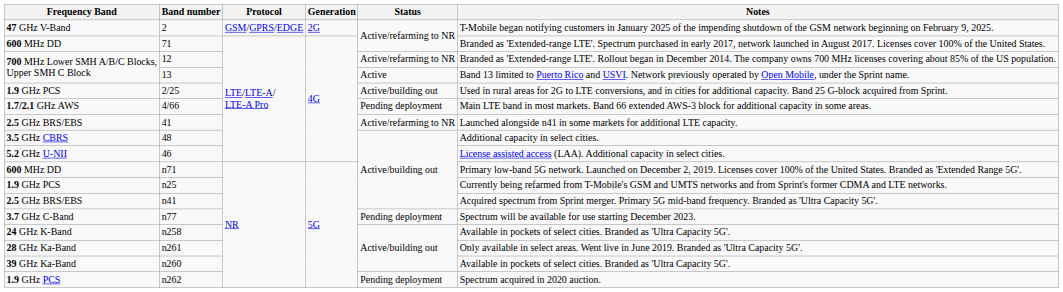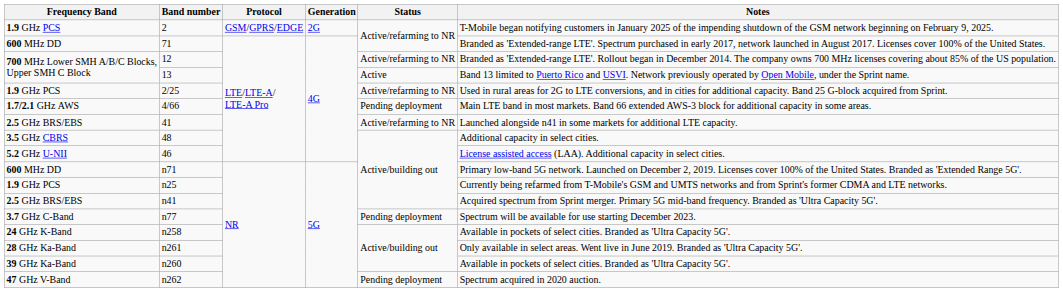 <table class="wikitable sortable">
 <tr>
 <th>Frequency Band</th>
 <th>Band number</th>
 <th>Protocol</th>
 <th>Generation</th>
 <th>Status</th>
 <th>Notes</th>
 </tr>
 <tr>
-<td><strong>47</strong> GHz V-Band</td>
+<td><strong>1.9</strong> GHz <a href='#'>PCS</a></td>
 <td>2</td>
 <td><a href='#'>GSM</a>/<a href='#'>GPRS</a>/<a href='#'>EDGE</a></td>
 <td><a href='#'>2G</a></td>
 <td rowspan="2">Active/refarming to NR</td>
 <td>T-Mobile began notifying customers in January 2025 of the impending shutdown of the GSM network beginning on February 9, 2025.</td>
 </tr>
 <tr>
 <td><strong>600</strong> MHz DD</td>
 <td>71</td>
 <td rowspan="8"><a href='#'>LTE</a>/<a href='#'>LTE-A</a>/<br><a href='#'>LTE-A Pro</a></td>
 <td rowspan="8"><a href='#'>4G</a></td>
 <td>Branded as 'Extended-range LTE'. Spectrum purchased in early 2017, network launched in August 2017. Licenses cover 100% of the United States.</td>
 </tr>
 <tr>
 <td rowspan="2"><strong>700</strong> MHz Lower SMH A/B/C Blocks,<br> Upper SMH C Block</td>
 <td>12</td>
 <td>Active/refarming to NR</td>
 <td>Branded as 'Extended-range LTE'. Rollout began in December 2014. The company owns 700 MHz licenses covering about 85% of the US population.</td>
 </tr>
 <tr>
 <td>13</td>
 <td>Active</td>
 <td>Band 13 limited to <a href='#'>Puerto Rico</a> and <a href='#'>USVI</a>. Network previously operated by <a href='#'>Open Mobile</a>, under the Sprint name.</td>
 </tr>
 <tr>
 <td><strong>1.9</strong> GHz PCS</td>
 <td>2/25</td>
-<td>Active/building out</td>
+<td>Active/refarming to NR</td>
 <td>Used in rural areas for 2G to LTE conversions, and in cities for additional capacity. Band 25 G-block acquired from Sprint.</td>
 </tr>
 <tr>
 <td><strong>1.7/2.1</strong> GHz AWS</td>
 <td>4/66</td>
 <td>Pending deployment</td>
 <td>Main LTE band in most markets. Band 66 extended AWS-3 block for additional capacity in some areas.</td>
 </tr>
 <tr>
 <td><strong>2.5</strong> GHz BRS/EBS</td>
 <td>41</td>
 <td>Active/refarming to NR</td>
 <td>Launched alongside n41 in some markets for additional LTE capacity.</td>
 </tr>
 <tr>
 <td><strong>3.5</strong> GHz <a href='#'>CBRS</a></td>
 <td>48</td>
 <td rowspan="5">Active/building out</td>
 <td>Additional capacity in select cities.</td>
 </tr>
 <tr>
 <td><strong>5.2</strong> GHz <a href='#'>U-NII</a></td>
 <td>46</td>
 <td><a href='#'>License assisted access</a> (LAA). Additional capacity in select cities.</td>
 </tr>
 <tr>
 <td><strong>600</strong> MHz DD</td>
 <td>n71</td>
 <td rowspan="9"><a href='#'>NR</a></td>
 <td rowspan="9"><a href='#'>5G</a></td>
 <td>Primary low-band 5G network. Launched on December 2, 2019. Licenses cover 100% of the United States. Branded as 'Extended Range 5G'.</td>
 </tr>
 <tr>
 <td><strong>1.9</strong> GHz PCS</td>
 <td>n25</td>
 <td>Currently being refarmed from T-Mobile's GSM and UMTS networks and from Sprint's former CDMA and LTE networks.</td>
 </tr>
 <tr>
 <td><strong>2.5</strong> GHz BRS/EBS</td>
 <td>n41</td>
 <td>Acquired spectrum from Sprint merger. Primary 5G mid-band frequency. Branded as 'Ultra Capacity 5G'.</td>
 </tr>
 <tr>
 <td><strong>3.7</strong> GHz C-Band</td>
 <td>n77</td>
 <td>Pending deployment</td>
 <td>Spectrum will be available for use starting December 2023.</td>
 </tr>
 <tr>
 <td><strong>24</strong> GHz K-Band</td>
 <td>n258</td>
 <td rowspan="3">Active/building out</td>
 <td>Available in pockets of select cities. Branded as 'Ultra Capacity 5G'.</td>
 </tr>
 <tr>
 <td><strong>28</strong> GHz Ka-Band</td>
 <td>n261</td>
 <td>Only available in select areas. Went live in June 2019. Branded as 'Ultra Capacity 5G'.</td>
 </tr>
 <tr>
 <td><strong>39</strong> GHz Ka-Band</td>
 <td>n260</td>
 <td>Available in pockets of select cities. Branded as 'Ultra Capacity 5G'.</td>
 </tr>
 <tr>
-<td><strong>1.9</strong> GHz <a href='#'>PCS</a></td>
+<td><strong>47</strong> GHz V-Band</td>
 <td>n262</td>
 <td>Pending deployment</td>
 <td>Spectrum acquired in 2020 auction.</td>
 </tr>
 </table>
